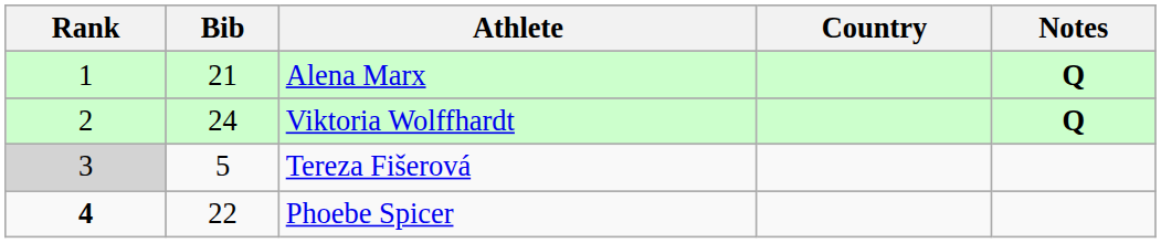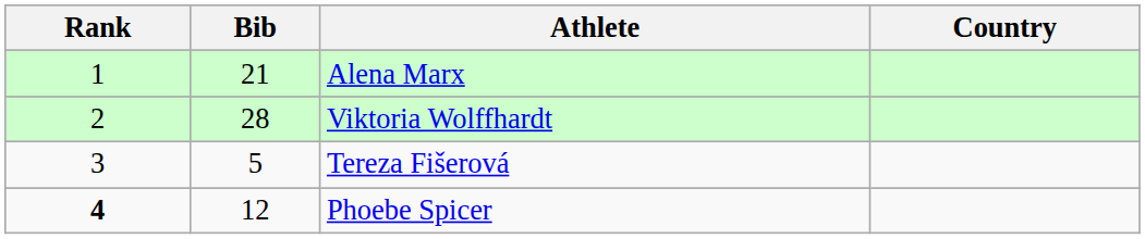 <table class="wikitable" style="text-align:center;width: 50%;">
 <tr>
 <th>Rank</th>
 <th>Bib</th>
 <th>Athlete</th>
 <th>Country</th>
-<th>Notes</th>
 </tr>
 <tr bgcolor=ccffcc>
 <td>1</td>
 <td>21</td>
 <td align=left><a href='#'>Alena Marx</a></td>
 <td align=left></td>
-<td><strong>Q</strong></td>
 </tr>
 <tr bgcolor=ccffcc>
 <td>2</td>
-<td>24</td>
+<td>28</td>
 <td align=left><a href='#'>Viktoria Wolffhardt</a></td>
 <td align=left></td>
-<td><strong>Q</strong></td>
 </tr>
 <tr>
-<td style="background: lightgrey;">3</td>
+<td>3</td>
 <td>5</td>
 <td align=left><a href='#'>Tereza Fišerová</a></td>
 <td align=left></td>
-<td></td>
 </tr>
 <tr>
 <td><strong>4</strong></td>
-<td>22</td>
+<td>12</td>
 <td align=left><a href='#'>Phoebe Spicer</a></td>
 <td align=left></td>
-<td></td>
 </tr>
 </table>
